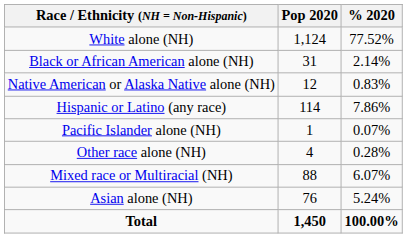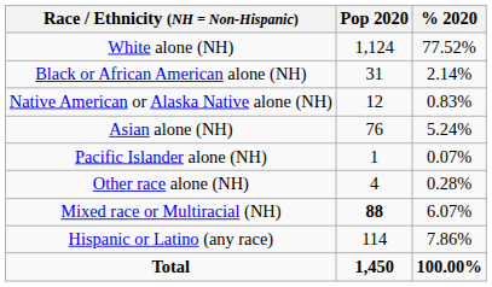 <table class="wikitable" style="text-align:center;">
 <tr>
 <th>Race / Ethnicity <small>(<em>NH = Non-Hispanic</em>)</small></th>
 <th>Pop 2020</th>
 <th>% 2020</th>
 </tr>
 <tr>
 <td><a href='#'>White</a> alone (NH)</td>
 <td>1,124</td>
 <td>77.52%</td>
 </tr>
 <tr>
 <td><a href='#'>Black or African American</a> alone (NH)</td>
 <td>31</td>
 <td>2.14%</td>
 </tr>
 <tr>
 <td><a href='#'>Native American</a> or <a href='#'>Alaska Native</a> alone (NH)</td>
 <td>12</td>
 <td>0.83%</td>
 </tr>
 <tr>
-<td><a href='#'>Hispanic or Latino</a> (any race)</td>
-<td>114</td>
-<td>7.86%</td>
+<td><a href='#'>Asian</a> alone (NH)</td>
+<td>76</td>
+<td>5.24%</td>
 </tr>
 <tr>
 <td><a href='#'>Pacific Islander</a> alone (NH)</td>
 <td>1</td>
 <td>0.07%</td>
 </tr>
 <tr>
 <td><a href='#'>Other race</a> alone (NH)</td>
 <td>4</td>
 <td>0.28%</td>
 </tr>
 <tr>
 <td><a href='#'>Mixed race or Multiracial</a> (NH)</td>
-<td>88</td>
+<td><strong>88</strong></td>
 <td>6.07%</td>
 </tr>
 <tr>
-<td><a href='#'>Asian</a> alone (NH)</td>
-<td>76</td>
-<td>5.24%</td>
+<td><a href='#'>Hispanic or Latino</a> (any race)</td>
+<td>114</td>
+<td>7.86%</td>
 </tr>
 <tr>
 <td><strong>Total</strong></td>
 <td><strong>1,450</strong></td>
 <td><strong>100.00%</strong></td>
 </tr>
 </table>
